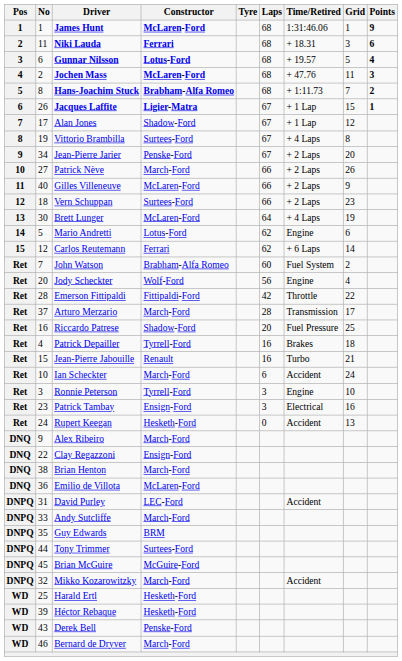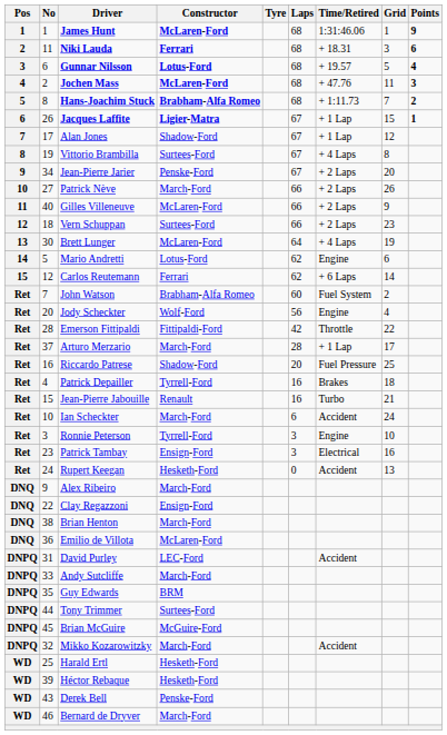 <table class="wikitable" style="font-size: 95%;">
 <tr>
 <th>Pos</th>
 <th>No</th>
 <th>Driver</th>
 <th>Constructor</th>
 <th>Tyre</th>
 <th>Laps</th>
 <th>Time/Retired</th>
 <th>Grid</th>
 <th>Points</th>
 </tr>
 <tr>
 <th>1</th>
 <td>1</td>
 <td> <strong><a href='#'>James Hunt</a></strong></td>
 <td><strong><a href='#'>McLaren</a>-<a href='#'>Ford</a></strong></td>
 <td></td>
 <td>68</td>
 <td>1:31:46.06</td>
 <td>1</td>
 <td><strong>9</strong></td>
 </tr>
 <tr>
 <th>2</th>
 <td>11</td>
 <td> <strong><a href='#'>Niki Lauda</a></strong></td>
 <td><strong><a href='#'>Ferrari</a></strong></td>
 <td></td>
 <td>68</td>
 <td>+ 18.31</td>
 <td>3</td>
 <td><strong>6</strong></td>
 </tr>
 <tr>
 <th>3</th>
 <td>6</td>
 <td> <strong><a href='#'>Gunnar Nilsson</a></strong></td>
 <td><strong><a href='#'>Lotus</a>-<a href='#'>Ford</a></strong></td>
 <td></td>
 <td>68</td>
 <td>+ 19.57</td>
 <td>5</td>
 <td><strong>4</strong></td>
 </tr>
 <tr>
 <th>4</th>
 <td>2</td>
 <td> <strong><a href='#'>Jochen Mass</a></strong></td>
 <td><strong><a href='#'>McLaren</a>-<a href='#'>Ford</a></strong></td>
 <td></td>
 <td>68</td>
 <td>+ 47.76</td>
 <td>11</td>
 <td><strong>3</strong></td>
 </tr>
 <tr>
 <th>5</th>
 <td>8</td>
 <td> <strong><a href='#'>Hans-Joachim Stuck</a></strong></td>
 <td><strong><a href='#'>Brabham</a>-<a href='#'>Alfa Romeo</a></strong></td>
 <td></td>
 <td>68</td>
 <td>+ 1:11.73</td>
 <td>7</td>
 <td><strong>2</strong></td>
 </tr>
 <tr>
 <th>6</th>
 <td>26</td>
 <td> <strong><a href='#'>Jacques Laffite</a></strong></td>
 <td><strong><a href='#'>Ligier</a>-<a href='#'>Matra</a></strong></td>
 <td></td>
 <td>67</td>
 <td>+ 1 Lap</td>
 <td>15</td>
 <td><strong>1</strong></td>
 </tr>
 <tr>
 <th>7</th>
 <td>17</td>
 <td> <a href='#'>Alan Jones</a></td>
 <td><a href='#'>Shadow</a>-<a href='#'>Ford</a></td>
 <td></td>
 <td>67</td>
 <td>+ 1 Lap</td>
 <td>12</td>
 <td> </td>
 </tr>
 <tr>
 <th>8</th>
 <td>19</td>
 <td> <a href='#'>Vittorio Brambilla</a></td>
 <td><a href='#'>Surtees</a>-<a href='#'>Ford</a></td>
 <td></td>
 <td>67</td>
 <td>+ 4 Laps</td>
 <td>8</td>
 <td> </td>
 </tr>
 <tr>
 <th>9</th>
 <td>34</td>
 <td> <a href='#'>Jean-Pierre Jarier</a></td>
 <td><a href='#'>Penske</a>-<a href='#'>Ford</a></td>
 <td></td>
 <td>67</td>
 <td>+ 2 Laps</td>
 <td>20</td>
 <td> </td>
 </tr>
 <tr>
 <th>10</th>
 <td>27</td>
 <td> <a href='#'>Patrick Nève</a></td>
 <td><a href='#'>March</a>-<a href='#'>Ford</a></td>
 <td></td>
 <td>66</td>
 <td>+ 2 Laps</td>
 <td>26</td>
 <td> </td>
 </tr>
 <tr>
 <th>11</th>
 <td>40</td>
 <td> <a href='#'>Gilles Villeneuve</a></td>
 <td><a href='#'>McLaren</a>-<a href='#'>Ford</a></td>
 <td></td>
 <td>66</td>
 <td>+ 2 Laps</td>
 <td>9</td>
 <td> </td>
 </tr>
 <tr>
 <th>12</th>
 <td>18</td>
 <td> <a href='#'>Vern Schuppan</a></td>
 <td><a href='#'>Surtees</a>-<a href='#'>Ford</a></td>
 <td></td>
 <td>66</td>
 <td>+ 2 Laps</td>
 <td>23</td>
 <td> </td>
 </tr>
 <tr>
 <th>13</th>
 <td>30</td>
 <td> <a href='#'>Brett Lunger</a></td>
 <td><a href='#'>McLaren</a>-<a href='#'>Ford</a></td>
 <td></td>
 <td>64</td>
 <td>+ 4 Laps</td>
 <td>19</td>
 <td> </td>
 </tr>
 <tr>
 <th>14</th>
 <td>5</td>
 <td> <a href='#'>Mario Andretti</a></td>
 <td><a href='#'>Lotus</a>-<a href='#'>Ford</a></td>
 <td></td>
 <td>62</td>
 <td>Engine</td>
 <td>6</td>
 <td> </td>
 </tr>
 <tr>
 <th>15</th>
 <td>12</td>
 <td> <a href='#'>Carlos Reutemann</a></td>
 <td><a href='#'>Ferrari</a></td>
 <td></td>
 <td>62</td>
 <td>+ 6 Laps</td>
 <td>14</td>
 <td> </td>
 </tr>
 <tr>
 <th>Ret</th>
 <td>7</td>
 <td> <a href='#'>John Watson</a></td>
 <td><a href='#'>Brabham</a>-<a href='#'>Alfa Romeo</a></td>
 <td></td>
 <td>60</td>
 <td>Fuel System</td>
 <td>2</td>
 <td> </td>
 </tr>
 <tr>
 <th>Ret</th>
 <td>20</td>
 <td> <a href='#'>Jody Scheckter</a></td>
 <td><a href='#'>Wolf</a>-<a href='#'>Ford</a></td>
 <td></td>
 <td>56</td>
 <td>Engine</td>
 <td>4</td>
 <td> </td>
 </tr>
 <tr>
 <th>Ret</th>
 <td>28</td>
 <td> <a href='#'>Emerson Fittipaldi</a></td>
 <td><a href='#'>Fittipaldi</a>-<a href='#'>Ford</a></td>
 <td></td>
 <td>42</td>
 <td>Throttle</td>
 <td>22</td>
 <td> </td>
 </tr>
 <tr>
 <th>Ret</th>
 <td>37</td>
 <td> <a href='#'>Arturo Merzario</a></td>
 <td><a href='#'>March</a>-<a href='#'>Ford</a></td>
 <td></td>
 <td>28</td>
-<td>Transmission</td>
+<td>+ 1 Lap</td>
 <td>17</td>
 <td> </td>
 </tr>
 <tr>
 <th>Ret</th>
 <td>16</td>
 <td> <a href='#'>Riccardo Patrese</a></td>
 <td><a href='#'>Shadow</a>-<a href='#'>Ford</a></td>
 <td></td>
 <td>20</td>
 <td>Fuel Pressure</td>
 <td>25</td>
 <td> </td>
 </tr>
 <tr>
 <th>Ret</th>
 <td>4</td>
 <td> <a href='#'>Patrick Depailler</a></td>
 <td><a href='#'>Tyrrell</a>-<a href='#'>Ford</a></td>
 <td></td>
 <td>16</td>
 <td>Brakes</td>
 <td>18</td>
 <td> </td>
 </tr>
 <tr>
 <th>Ret</th>
 <td>15</td>
 <td> <a href='#'>Jean-Pierre Jabouille</a></td>
 <td><a href='#'>Renault</a></td>
 <td></td>
 <td>16</td>
 <td>Turbo</td>
 <td>21</td>
 <td> </td>
 </tr>
 <tr>
 <th>Ret</th>
 <td>10</td>
 <td> <a href='#'>Ian Scheckter</a></td>
 <td><a href='#'>March</a>-<a href='#'>Ford</a></td>
 <td></td>
 <td>6</td>
 <td>Accident</td>
 <td>24</td>
 <td> </td>
 </tr>
 <tr>
 <th>Ret</th>
 <td>3</td>
 <td> <a href='#'>Ronnie Peterson</a></td>
 <td><a href='#'>Tyrrell</a>-<a href='#'>Ford</a></td>
 <td></td>
 <td>3</td>
 <td>Engine</td>
 <td>10</td>
 <td> </td>
 </tr>
 <tr>
 <th>Ret</th>
 <td>23</td>
 <td> <a href='#'>Patrick Tambay</a></td>
 <td><a href='#'>Ensign</a>-<a href='#'>Ford</a></td>
 <td></td>
 <td>3</td>
 <td>Electrical</td>
 <td>16</td>
 <td> </td>
 </tr>
 <tr>
 <th>Ret</th>
 <td>24</td>
 <td> <a href='#'>Rupert Keegan</a></td>
 <td><a href='#'>Hesketh</a>-<a href='#'>Ford</a></td>
 <td></td>
 <td>0</td>
 <td>Accident</td>
 <td>13</td>
 <td> </td>
 </tr>
 <tr>
 <th>DNQ</th>
 <td>9</td>
 <td> <a href='#'>Alex Ribeiro</a></td>
 <td><a href='#'>March</a>-<a href='#'>Ford</a></td>
 <td></td>
 <td> </td>
 <td> </td>
 <td> </td>
 <td> </td>
 </tr>
 <tr>
 <th>DNQ</th>
 <td>22</td>
 <td> <a href='#'>Clay Regazzoni</a></td>
 <td><a href='#'>Ensign</a>-<a href='#'>Ford</a></td>
 <td></td>
 <td> </td>
 <td> </td>
 <td> </td>
 <td> </td>
 </tr>
 <tr>
 <th>DNQ</th>
 <td>38</td>
 <td> <a href='#'>Brian Henton</a></td>
 <td><a href='#'>March</a>-<a href='#'>Ford</a></td>
 <td></td>
 <td> </td>
 <td> </td>
 <td> </td>
 <td> </td>
 </tr>
 <tr>
 <th>DNQ</th>
 <td>36</td>
 <td> <a href='#'>Emilio de Villota</a></td>
 <td><a href='#'>McLaren</a>-<a href='#'>Ford</a></td>
 <td></td>
 <td> </td>
 <td> </td>
 <td> </td>
 <td> </td>
 </tr>
 <tr>
 <th>DNPQ</th>
 <td>31</td>
 <td> <a href='#'>David Purley</a></td>
 <td><a href='#'>LEC</a>-<a href='#'>Ford</a></td>
 <td></td>
 <td> </td>
 <td>Accident</td>
 <td> </td>
 <td> </td>
 </tr>
 <tr>
 <th>DNPQ</th>
 <td>33</td>
 <td> <a href='#'>Andy Sutcliffe</a></td>
 <td><a href='#'>March</a>-<a href='#'>Ford</a></td>
 <td></td>
 <td> </td>
 <td> </td>
 <td> </td>
 <td> </td>
 </tr>
 <tr>
 <th>DNPQ</th>
 <td>35</td>
 <td> <a href='#'>Guy Edwards</a></td>
 <td><a href='#'>BRM</a></td>
 <td></td>
 <td> </td>
 <td> </td>
 <td> </td>
 <td> </td>
 </tr>
 <tr>
 <th>DNPQ</th>
 <td>44</td>
 <td> <a href='#'>Tony Trimmer</a></td>
 <td><a href='#'>Surtees</a>-<a href='#'>Ford</a></td>
 <td></td>
 <td> </td>
 <td> </td>
 <td> </td>
 <td> </td>
 </tr>
 <tr>
 <th>DNPQ</th>
 <td>45</td>
 <td> <a href='#'>Brian McGuire</a></td>
 <td><a href='#'>McGuire</a>-<a href='#'>Ford</a></td>
 <td></td>
 <td> </td>
 <td> </td>
 <td> </td>
 <td> </td>
 </tr>
 <tr>
 <th>DNPQ</th>
 <td>32</td>
 <td> <a href='#'>Mikko Kozarowitzky</a></td>
 <td><a href='#'>March</a>-<a href='#'>Ford</a></td>
 <td></td>
 <td> </td>
 <td>Accident</td>
 <td> </td>
 <td> </td>
 </tr>
 <tr>
 <th>WD</th>
 <td>25</td>
 <td> <a href='#'>Harald Ertl</a></td>
 <td><a href='#'>Hesketh</a>-<a href='#'>Ford</a></td>
 <td></td>
 <td> </td>
 <td> </td>
 <td> </td>
 <td> </td>
 </tr>
 <tr>
 <th>WD</th>
 <td>39</td>
 <td> <a href='#'>Héctor Rebaque</a></td>
 <td><a href='#'>Hesketh</a>-<a href='#'>Ford</a></td>
 <td></td>
 <td> </td>
 <td> </td>
 <td> </td>
 <td> </td>
 </tr>
 <tr>
 <th>WD</th>
 <td>43</td>
 <td> <a href='#'>Derek Bell</a></td>
 <td><a href='#'>Penske</a>-<a href='#'>Ford</a></td>
 <td></td>
 <td> </td>
 <td> </td>
 <td> </td>
 <td> </td>
 </tr>
 <tr>
 <th>WD</th>
 <td>46</td>
 <td> <a href='#'>Bernard de Dryver</a></td>
 <td><a href='#'>March</a>-<a href='#'>Ford</a></td>
 <td></td>
 <td> </td>
 <td> </td>
 <td> </td>
 <td> </td>
 </tr>
 <tr>
 <th colspan="9"></th>
 </tr>
 </table>
